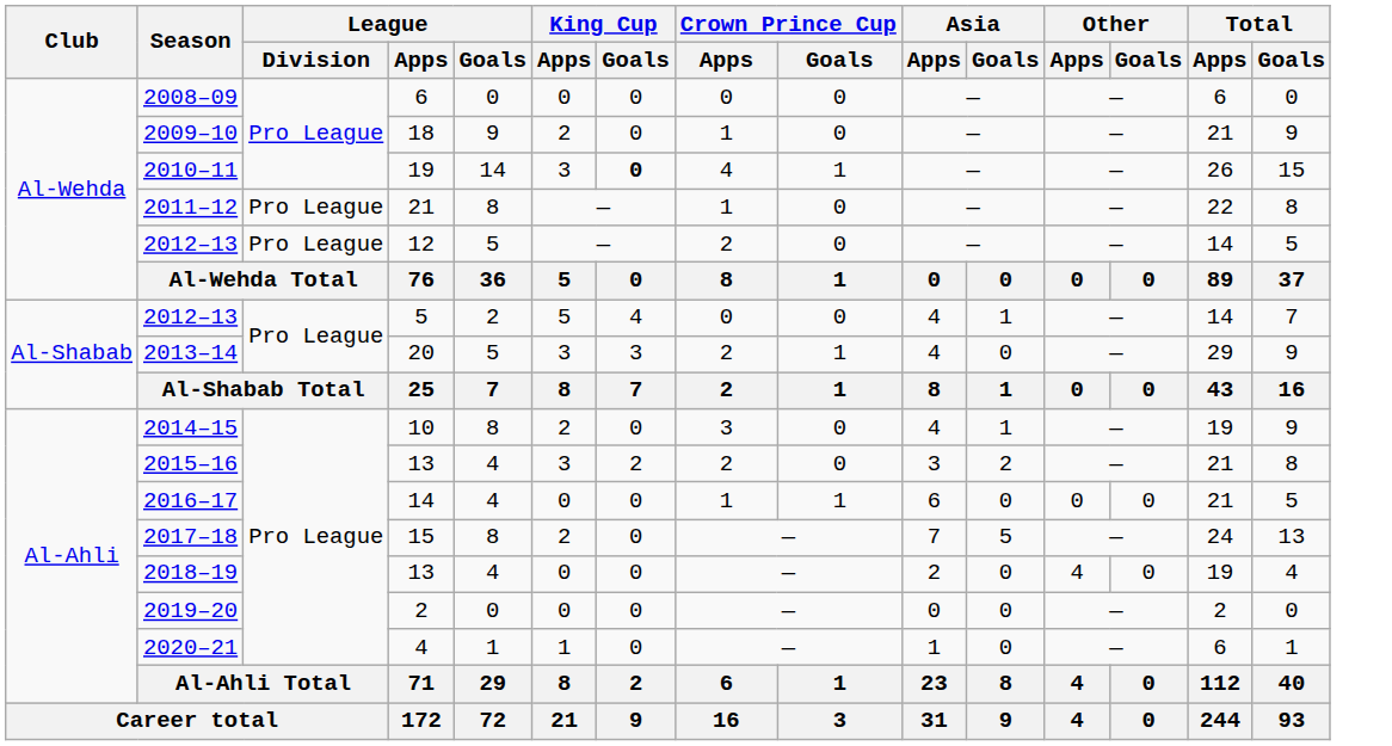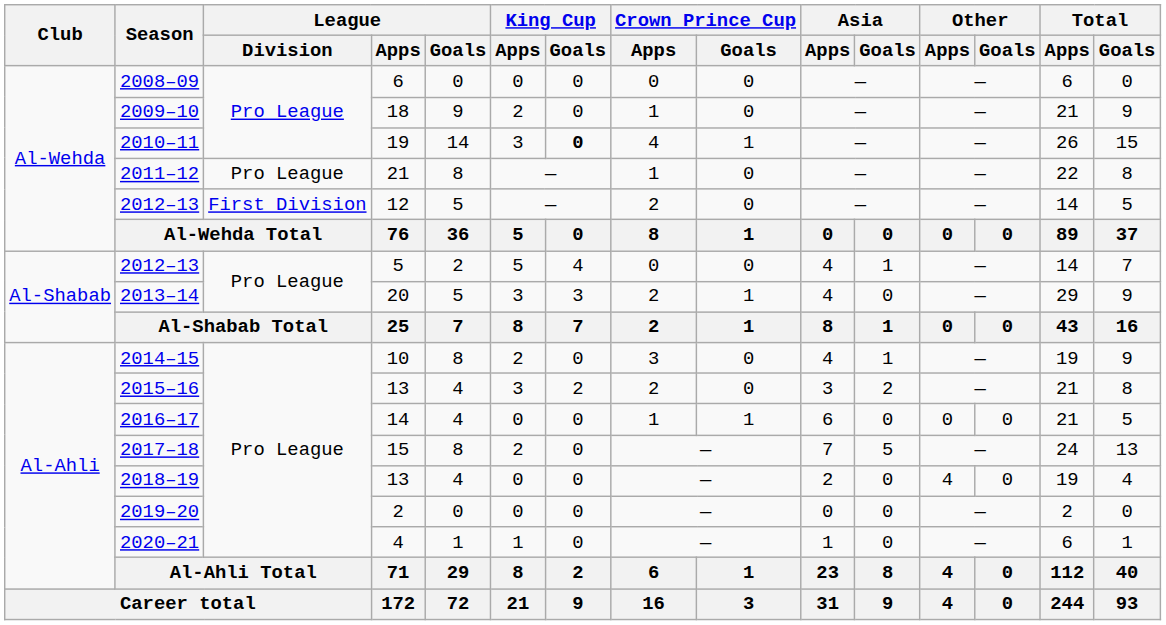 <table class="wikitable" style="text-align: center;">
 <tr>
 <th rowspan="2">Club</th>
 <th rowspan="2">Season</th>
 <th colspan="3">League</th>
 <th colspan="2"><a href='#'>King Cup</a></th>
 <th colspan="2"><a href='#'>Crown Prince Cup</a> </th>
 <th colspan="2">Asia</th>
 <th colspan="2">Other</th>
 <th colspan="2">Total</th>
 </tr>
 <tr>
 <th>Division</th>
 <th>Apps</th>
 <th>Goals</th>
 <th>Apps</th>
 <th>Goals</th>
 <th>Apps</th>
 <th>Goals</th>
 <th>Apps</th>
 <th>Goals</th>
 <th>Apps</th>
 <th>Goals</th>
 <th>Apps</th>
 <th>Goals</th>
 </tr>
 <tr>
 <td rowspan="6"><a href='#'>Al-Wehda</a></td>
 <td><a href='#'>2008–09</a></td>
 <td rowspan=3><a href='#'>Pro League</a></td>
 <td>6</td>
 <td>0</td>
 <td>0</td>
 <td>0</td>
 <td>0</td>
 <td>0</td>
 <td colspan=2>—</td>
 <td colspan=2>—</td>
 <td>6</td>
 <td>0</td>
 </tr>
 <tr>
 <td><a href='#'>2009–10</a></td>
 <td>18</td>
 <td>9</td>
 <td>2</td>
 <td>0</td>
 <td>1</td>
 <td>0</td>
 <td colspan=2>—</td>
 <td colspan=2>—</td>
 <td>21</td>
 <td>9</td>
 </tr>
 <tr>
 <td><a href='#'>2010–11</a></td>
 <td>19</td>
 <td>14</td>
 <td>3</td>
 <td><strong>0</strong></td>
 <td>4</td>
 <td>1</td>
 <td colspan=2>—</td>
 <td colspan=2>—</td>
 <td>26</td>
 <td>15</td>
 </tr>
 <tr>
 <td><a href='#'>2011–12</a></td>
 <td rowspan=1>Pro League</td>
 <td>21</td>
 <td>8</td>
 <td colspan=2>—</td>
 <td>1</td>
 <td>0</td>
 <td colspan=2>—</td>
 <td colspan=2>—</td>
 <td>22</td>
 <td>8</td>
 </tr>
 <tr>
 <td><a href='#'>2012–13</a></td>
-<td rowspan=1>Pro League</td>
+<td rowspan=1><a href='#'>First Division</a></td>
 <td>12</td>
 <td>5</td>
 <td colspan=2>—</td>
 <td>2</td>
 <td>0</td>
 <td colspan=2>—</td>
 <td colspan=2>—</td>
 <td>14</td>
 <td>5</td>
 </tr>
 <tr>
 <th colspan=2>Al-Wehda Total</th>
 <th>76</th>
 <th>36</th>
 <th>5</th>
 <th>0</th>
 <th>8</th>
 <th>1</th>
 <th>0</th>
 <th>0</th>
 <th>0</th>
 <th>0</th>
 <th>89</th>
 <th>37</th>
 </tr>
 <tr>
 <td rowspan="3"><a href='#'>Al-Shabab</a></td>
 <td><a href='#'>2012–13</a></td>
 <td rowspan=2>Pro League</td>
 <td>5</td>
 <td>2</td>
 <td>5</td>
 <td>4</td>
 <td>0</td>
 <td>0</td>
 <td>4</td>
 <td>1</td>
 <td colspan=2>—</td>
 <td>14</td>
 <td>7</td>
 </tr>
 <tr>
 <td><a href='#'>2013–14</a></td>
 <td>20</td>
 <td>5</td>
 <td>3</td>
 <td>3</td>
 <td>2</td>
 <td>1</td>
 <td>4</td>
 <td>0</td>
 <td colspan=2>—</td>
 <td>29</td>
 <td>9</td>
 </tr>
 <tr>
 <th colspan=2>Al-Shabab Total</th>
 <th>25</th>
 <th>7</th>
 <th>8</th>
 <th>7</th>
 <th>2</th>
 <th>1</th>
 <th>8</th>
 <th>1</th>
 <th>0</th>
 <th>0</th>
 <th>43</th>
 <th>16</th>
 </tr>
 <tr>
 <td rowspan="8"><a href='#'>Al-Ahli</a></td>
 <td><a href='#'>2014–15</a></td>
 <td rowspan=7>Pro League</td>
 <td>10</td>
 <td>8</td>
 <td>2</td>
 <td>0</td>
 <td>3</td>
 <td>0</td>
 <td>4</td>
 <td>1</td>
 <td colspan=2>—</td>
 <td>19</td>
 <td>9</td>
 </tr>
 <tr>
 <td><a href='#'>2015–16</a></td>
 <td>13</td>
 <td>4</td>
 <td>3</td>
 <td>2</td>
 <td>2</td>
 <td>0</td>
 <td>3</td>
 <td>2</td>
 <td colspan=2>—</td>
 <td>21</td>
 <td>8</td>
 </tr>
 <tr>
 <td><a href='#'>2016–17</a></td>
 <td>14</td>
 <td>4</td>
 <td>0</td>
 <td>0</td>
 <td>1</td>
 <td>1</td>
 <td>6</td>
 <td>0</td>
 <td>0</td>
 <td>0</td>
 <td>21</td>
 <td>5</td>
 </tr>
 <tr>
 <td><a href='#'>2017–18</a></td>
 <td>15</td>
 <td>8</td>
 <td>2</td>
 <td>0</td>
 <td colspan=2>—</td>
 <td>7</td>
 <td>5</td>
 <td colspan=2>—</td>
 <td>24</td>
 <td>13</td>
 </tr>
 <tr>
 <td><a href='#'>2018–19</a></td>
 <td>13</td>
 <td>4</td>
 <td>0</td>
 <td>0</td>
 <td colspan=2>—</td>
 <td>2</td>
 <td>0</td>
 <td>4</td>
 <td>0</td>
 <td>19</td>
 <td>4</td>
 </tr>
 <tr>
 <td><a href='#'>2019–20</a></td>
 <td>2</td>
 <td>0</td>
 <td>0</td>
 <td>0</td>
 <td colspan=2>—</td>
 <td>0</td>
 <td>0</td>
 <td colspan=2>—</td>
 <td>2</td>
 <td>0</td>
 </tr>
 <tr>
 <td><a href='#'>2020–21</a></td>
 <td>4</td>
 <td>1</td>
 <td>1</td>
 <td>0</td>
 <td colspan=2>—</td>
 <td>1</td>
 <td>0</td>
 <td colspan=2>—</td>
 <td>6</td>
 <td>1</td>
 </tr>
 <tr>
 <th colspan=2>Al-Ahli Total</th>
 <th>71</th>
 <th>29</th>
 <th>8</th>
 <th>2</th>
 <th>6</th>
 <th>1</th>
 <th>23</th>
 <th>8</th>
 <th>4</th>
 <th>0</th>
 <th>112</th>
 <th>40</th>
 </tr>
 <tr>
 <th colspan=3>Career total</th>
 <th>172</th>
 <th>72</th>
 <th>21</th>
 <th>9</th>
 <th>16</th>
 <th>3</th>
 <th>31</th>
 <th>9</th>
 <th>4</th>
 <th>0</th>
 <th>244</th>
 <th>93</th>
 </tr>
 </table>
